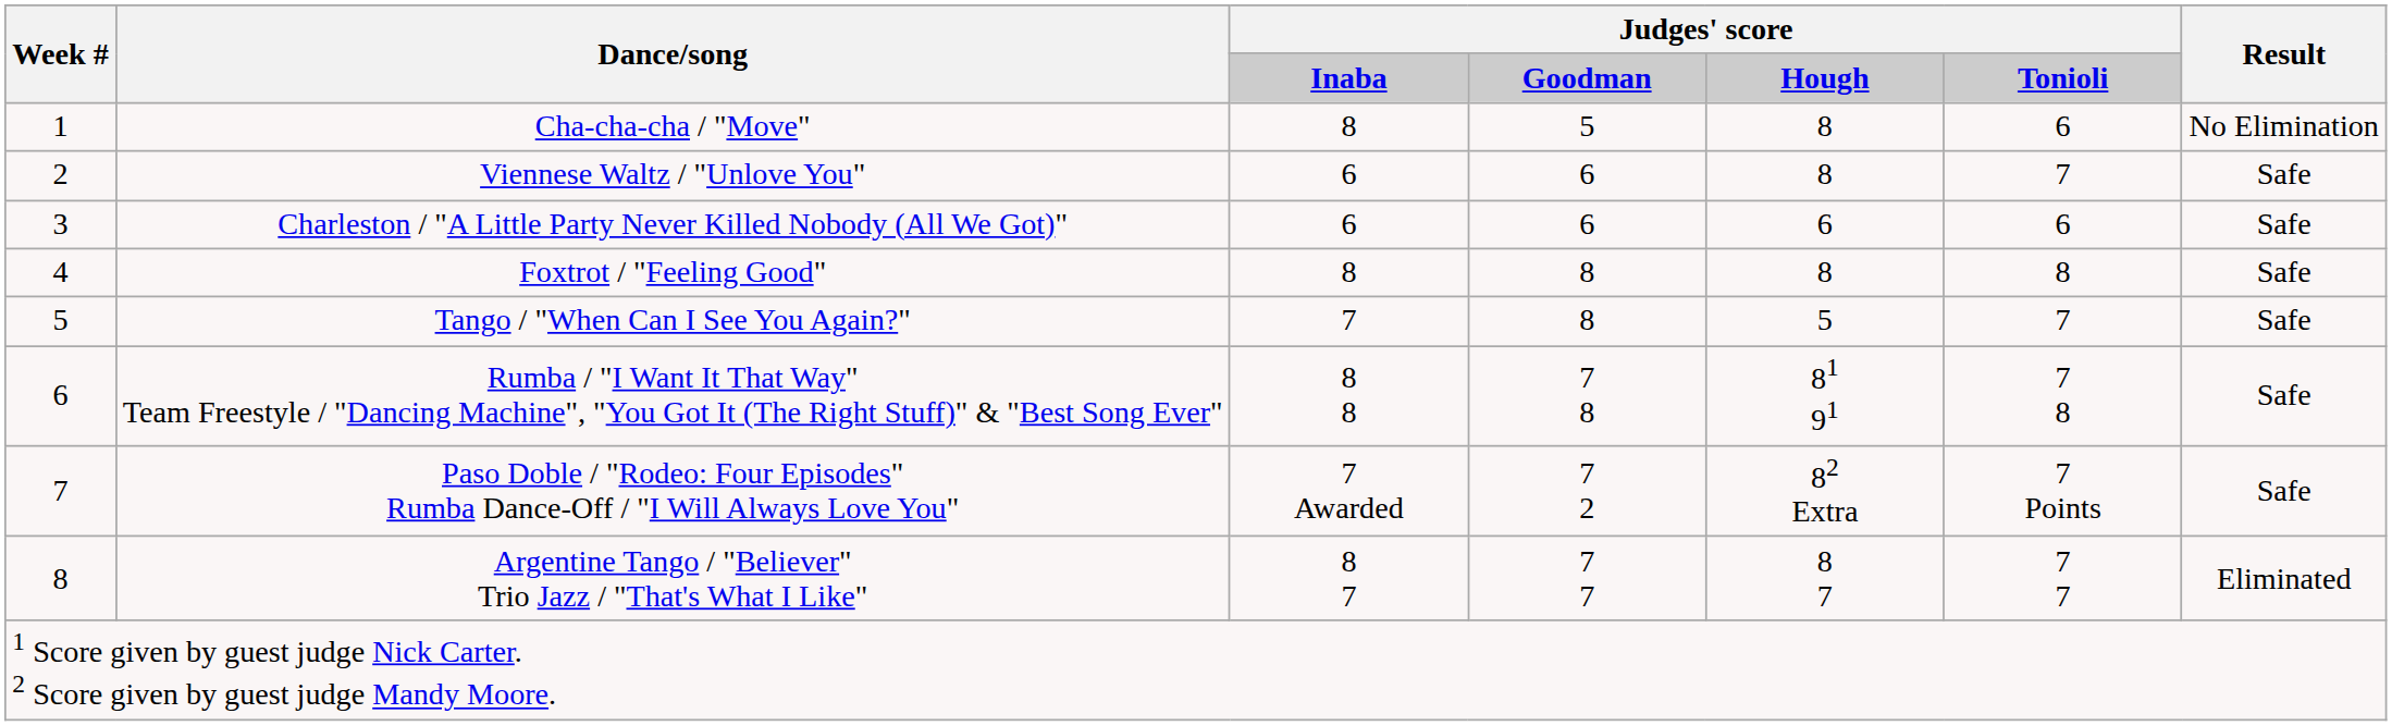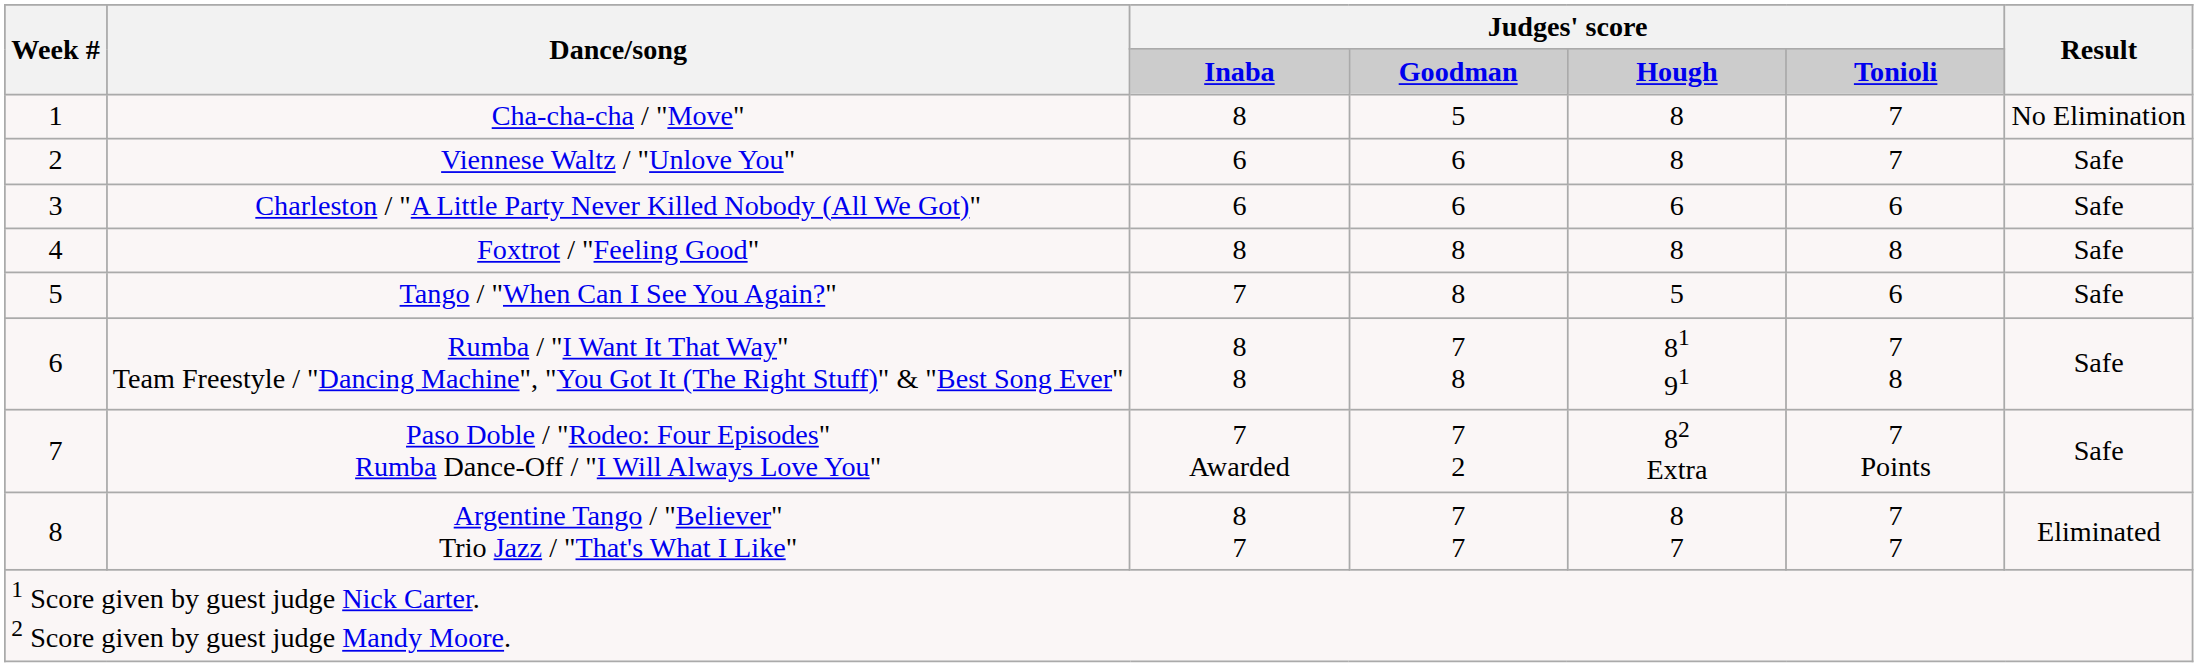 <table class="wikitable collapsible collapsed">
 <tr style="text-align: center; background:#ccc;">
 <th rowspan="2">Week #</th>
 <th rowspan="2">Dance/song</th>
 <th colspan="4">Judges' score</th>
 <th rowspan="2">Result</th>
 </tr>
 <tr style="text-align: center; background:#ccc;">
 <td style="width:10%; "><strong><a href='#'>Inaba</a></strong></td>
 <td style="width:10%; "><strong><a href='#'>Goodman</a></strong></td>
 <td style="width:10%; "><strong><a href='#'>Hough</a></strong></td>
 <td style="width:10%; "><strong><a href='#'>Tonioli</a></strong></td>
 </tr>
 <tr>
 <td align="center" bgcolor="FAF6F6">1</td>
 <td align="center" bgcolor="FAF6F6"><a href='#'>Cha-cha-cha</a> / "<a href='#'>Move</a>"</td>
 <td align="center" bgcolor="FAF6F6">8</td>
 <td align="center" bgcolor="FAF6F6">5</td>
 <td align="center" bgcolor="FAF6F6">8</td>
-<td align="center" bgcolor="FAF6F6">6</td>
+<td align="center" bgcolor="FAF6F6">7</td>
 <td align="center" bgcolor="FAF6F6">No Elimination</td>
 </tr>
 <tr>
 <td align="center" bgcolor="FAF6F6">2</td>
 <td align="center" bgcolor="FAF6F6"><a href='#'>Viennese Waltz</a> / "<a href='#'>Unlove You</a>"</td>
 <td align="center" bgcolor="FAF6F6">6</td>
 <td align="center" bgcolor="FAF6F6">6</td>
 <td align="center" bgcolor="FAF6F6">8</td>
 <td align="center" bgcolor="FAF6F6">7</td>
 <td align="center" bgcolor="FAF6F6">Safe</td>
 </tr>
 <tr>
 <td align="center" bgcolor="FAF6F6">3</td>
 <td align="center" bgcolor="FAF6F6"><a href='#'>Charleston</a> / "<a href='#'>A Little Party Never Killed Nobody (All We Got)</a>"</td>
 <td align="center" bgcolor="FAF6F6">6</td>
 <td align="center" bgcolor="FAF6F6">6</td>
 <td align="center" bgcolor="FAF6F6">6</td>
 <td align="center" bgcolor="FAF6F6">6</td>
 <td align="center" bgcolor="FAF6F6">Safe</td>
 </tr>
 <tr>
 <td align="center" bgcolor="FAF6F6">4</td>
 <td align="center" bgcolor="FAF6F6"><a href='#'>Foxtrot</a> / "<a href='#'>Feeling Good</a>"</td>
 <td align="center" bgcolor="FAF6F6">8</td>
 <td align="center" bgcolor="FAF6F6">8</td>
 <td align="center" bgcolor="FAF6F6">8</td>
 <td align="center" bgcolor="FAF6F6">8</td>
 <td align="center" bgcolor="FAF6F6">Safe</td>
 </tr>
 <tr>
 <td align="center" bgcolor="FAF6F6">5</td>
 <td align="center" bgcolor="FAF6F6"><a href='#'>Tango</a> / "<a href='#'>When Can I See You Again?</a>"</td>
 <td align="center" bgcolor="FAF6F6">7</td>
 <td align="center" bgcolor="FAF6F6">8</td>
 <td align="center" bgcolor="FAF6F6">5</td>
-<td align="center" bgcolor="FAF6F6">7</td>
+<td align="center" bgcolor="FAF6F6">6</td>
 <td align="center" bgcolor="FAF6F6">Safe</td>
 </tr>
 <tr>
 <td align="center" bgcolor="FAF6F6">6</td>
 <td align="center" bgcolor="FAF6F6"><a href='#'>Rumba</a> / "<a href='#'>I Want It That Way</a>" <br> Team Freestyle / "<a href='#'>Dancing Machine</a>", "<a href='#'>You Got It (The Right Stuff)</a>" & "<a href='#'>Best Song Ever</a>"</td>
 <td align="center" bgcolor="FAF6F6">8<br>8</td>
 <td align="center" bgcolor="FAF6F6">7<br>8</td>
 <td align="center" bgcolor="FAF6F6">8<sup>1</sup><br>9<sup>1</sup></td>
 <td align="center" bgcolor="FAF6F6">7<br>8</td>
 <td align="center" bgcolor="FAF6F6">Safe</td>
 </tr>
 <tr>
 <td align="center" bgcolor="FAF6F6">7</td>
 <td align="center" bgcolor="FAF6F6"><a href='#'>Paso Doble</a> / "<a href='#'>Rodeo: Four Episodes</a>" <br> <a href='#'>Rumba</a> Dance-Off / "<a href='#'>I Will Always Love You</a>"</td>
 <td align="center" bgcolor="FAF6F6">7<br>Awarded</td>
 <td align="center" bgcolor="FAF6F6">7<br>2</td>
 <td align="center" bgcolor="FAF6F6">8<sup>2</sup><br>Extra</td>
 <td align="center" bgcolor="FAF6F6">7<br>Points</td>
 <td align="center" bgcolor="FAF6F6">Safe</td>
 </tr>
 <tr>
 <td align="center" bgcolor="FAF6F6">8</td>
 <td align="center" bgcolor="FAF6F6"><a href='#'>Argentine Tango</a> / "<a href='#'>Believer</a>" <br> Trio <a href='#'>Jazz</a> / "<a href='#'>That's What I Like</a>"</td>
 <td align="center" bgcolor="FAF6F6">8<br>7</td>
 <td align="center" bgcolor="FAF6F6">7<br>7</td>
 <td align="center" bgcolor="FAF6F6">8<br>7</td>
 <td align="center" bgcolor="FAF6F6">7<br>7</td>
 <td align="center" bgcolor="FAF6F6">Eliminated</td>
 </tr>
 <tr>
 <td colspan="7" style="background:#faf6f6; text-align:left;"><sup>1</sup> Score given by guest judge <a href='#'>Nick Carter</a>.<br><sup>2</sup> Score given by guest judge <a href='#'>Mandy Moore</a>.</td>
 </tr>
 </table>
